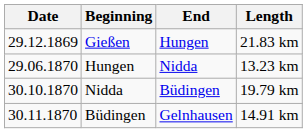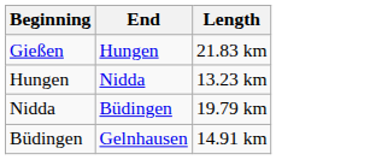 <table class="wikitable">
 <tr class="hintergrundfarbe5">
-<th>Date</th>
 <th>Beginning</th>
 <th>End</th>
 <th>Length</th>
 </tr>
 <tr>
-<td>29.12.1869</td>
 <td><a href='#'>Gießen</a></td>
 <td><a href='#'>Hungen</a></td>
 <td>21.83 km</td>
 </tr>
 <tr>
-<td>29.06.1870</td>
 <td>Hungen</td>
 <td><a href='#'>Nidda</a></td>
 <td>13.23 km</td>
 </tr>
 <tr>
-<td>30.10.1870</td>
 <td>Nidda</td>
 <td><a href='#'>Büdingen</a></td>
 <td>19.79 km</td>
 </tr>
 <tr>
-<td>30.11.1870</td>
 <td>Büdingen</td>
 <td><a href='#'>Gelnhausen</a></td>
 <td>14.91 km</td>
 </tr>
 </table>
